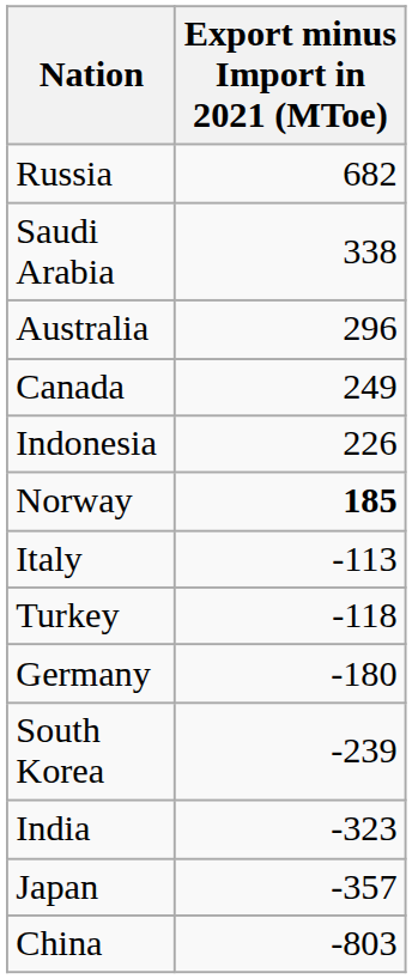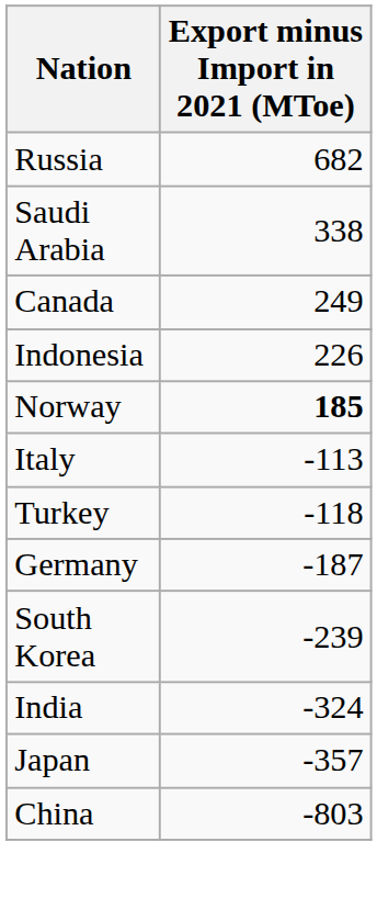 <table class="wikitable sortable" style="width:20%; float:right;">
 <tr>
 <th>Nation</th>
 <th>Export minus Import in 2021 (MToe)</th>
 </tr>
 <tr>
 <td>Russia</td>
 <td align="right">682</td>
 </tr>
 <tr>
 <td>Saudi Arabia</td>
 <td align="right">338</td>
-</tr>
-<tr>
-<td>Australia</td>
-<td style="text-align:right;">296</td>
 </tr>
 <tr>
 <td>Canada</td>
 <td align="right">249</td>
 </tr>
 <tr>
 <td>Indonesia</td>
 <td align="right">226</td>
 </tr>
 <tr>
 <td>Norway</td>
 <td align="right"><strong>185</strong></td>
 </tr>
 <tr>
 <td>Italy</td>
 <td align="right">-113</td>
 </tr>
 <tr>
 <td>Turkey</td>
 <td align="right">-118</td>
 </tr>
 <tr>
 <td>Germany</td>
-<td align="right">-180</td>
+<td align="right">-187</td>
 </tr>
 <tr>
 <td>South Korea</td>
 <td align="right">-239</td>
 </tr>
 <tr>
 <td>India</td>
-<td align="right">-323</td>
+<td align="right">-324</td>
 </tr>
 <tr>
 <td>Japan</td>
 <td align="right">-357</td>
 </tr>
 <tr>
 <td>China</td>
 <td align="right">-803</td>
 </tr>
 </table>
